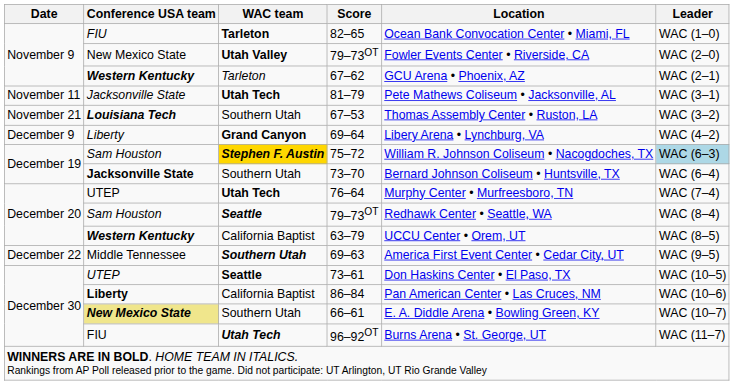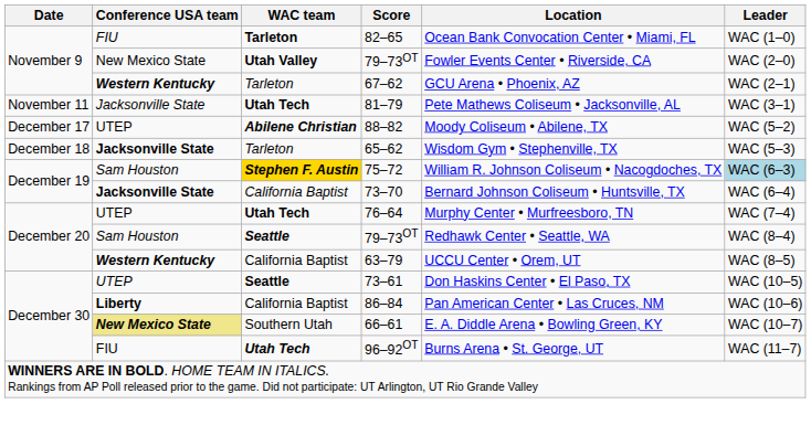 <table class="wikitable">
 <tr>
 <th>Date</th>
 <th>Conference USA team</th>
 <th>WAC team</th>
 <th>Score</th>
 <th>Location</th>
 <th>Leader</th>
 </tr>
 <tr>
 <td rowspan="3">November 9</td>
 <td><em>FIU</em></td>
 <td><strong>Tarleton</strong></td>
 <td>82–65</td>
 <td><a href='#'>Ocean Bank Convocation Center</a> • <a href='#'>Miami, FL</a></td>
 <td>WAC (1–0)</td>
 </tr>
 <tr>
 <td>New Mexico State</td>
 <td><strong>Utah Valley</strong></td>
 <td>79–73<sup>OT</sup></td>
 <td><a href='#'>Fowler Events Center</a> • <a href='#'>Riverside, CA</a></td>
 <td>WAC (2–0)</td>
 </tr>
 <tr>
 <td><strong><em>Western Kentucky</em></strong></td>
 <td><em>Tarleton</em></td>
 <td>67–62</td>
 <td><a href='#'>GCU Arena</a> • <a href='#'>Phoenix, AZ</a></td>
 <td>WAC (2–1)</td>
 </tr>
 <tr>
 <td>November 11</td>
 <td><em>Jacksonville State</em></td>
 <td><strong>Utah Tech</strong></td>
 <td>81–79</td>
 <td><a href='#'>Pete Mathews Coliseum</a> • <a href='#'>Jacksonville, AL</a></td>
 <td>WAC (3–1)</td>
 </tr>
 <tr>
-<td>November 21</td>
-<td><strong><em>Louisiana Tech</em></strong></td>
-<td>Southern Utah</td>
-<td>67–53</td>
-<td><a href='#'>Thomas Assembly Center</a> • <a href='#'>Ruston, LA</a></td>
-<td>WAC (3–2)</td>
+<td>December 17</td>
+<td>UTEP</td>
+<td><strong><em>Abilene Christian</em></strong></td>
+<td>88–82</td>
+<td><a href='#'>Moody Coliseum</a> • <a href='#'>Abilene, TX</a></td>
+<td>WAC (5–2)</td>
 </tr>
 <tr>
-<td>December 9</td>
-<td><em>Liberty</em></td>
-<td><strong>Grand Canyon</strong></td>
-<td>69–64</td>
-<td><a href='#'>Libery Arena</a> • <a href='#'>Lynchburg, VA</a></td>
-<td>WAC (4–2)</td>
+<td>December 18</td>
+<td><strong>Jacksonville State</strong></td>
+<td><em>Tarleton</em></td>
+<td>65–62</td>
+<td><a href='#'>Wisdom Gym</a> • <a href='#'>Stephenville, TX</a></td>
+<td>WAC (5–3)</td>
 </tr>
 <tr>
 <td rowspan="2">December 19</td>
 <td><em>Sam Houston</em></td>
 <td style="background: gold;"><strong><em>Stephen F. Austin</em></strong></td>
 <td>75–72</td>
 <td><a href='#'>William R. Johnson Coliseum</a> • <a href='#'>Nacogdoches, TX</a></td>
 <td style="background: lightblue;">WAC (6–3)</td>
 </tr>
 <tr>
 <td><strong>Jacksonville State</strong></td>
-<td>Southern Utah</td>
+<td><em>California Baptist</em></td>
 <td>73–70</td>
 <td><a href='#'>Bernard Johnson Coliseum</a> • <a href='#'>Huntsville, TX</a></td>
 <td>WAC (6–4)</td>
 </tr>
 <tr>
 <td rowspan="3">December 20</td>
 <td>UTEP</td>
 <td><strong>Utah Tech</strong></td>
 <td>76–64</td>
 <td><a href='#'>Murphy Center</a> • <a href='#'>Murfreesboro, TN</a></td>
 <td>WAC (7–4)</td>
 </tr>
 <tr>
 <td><em>Sam Houston</em></td>
 <td><strong><em>Seattle</em></strong></td>
 <td>79–73<sup>OT</sup></td>
 <td><a href='#'>Redhawk Center</a> • <a href='#'>Seattle, WA</a></td>
 <td>WAC (8–4)</td>
 </tr>
 <tr>
 <td><strong><em>Western Kentucky</em></strong></td>
 <td>California Baptist</td>
 <td>63–79</td>
 <td><a href='#'>UCCU Center</a> • <a href='#'>Orem, UT</a></td>
 <td>WAC (8–5)</td>
-</tr>
-<tr>
-<td>December 22</td>
-<td>Middle Tennessee</td>
-<td><strong><em>Southern Utah</em></strong></td>
-<td>69–63</td>
-<td><a href='#'>America First Event Center</a> • <a href='#'>Cedar City, UT</a></td>
-<td>WAC (9–5)</td>
 </tr>
 <tr>
 <td rowspan="4">December 30</td>
 <td><em>UTEP</em></td>
 <td><strong>Seattle</strong></td>
 <td>73–61</td>
 <td><a href='#'>Don Haskins Center</a> • <a href='#'>El Paso, TX</a></td>
 <td>WAC (10–5)</td>
 </tr>
 <tr>
 <td><strong>Liberty</strong></td>
 <td>California Baptist</td>
 <td>86–84</td>
 <td><a href='#'>Pan American Center</a> • <a href='#'>Las Cruces, NM</a></td>
 <td>WAC (10–6)</td>
 </tr>
 <tr>
 <td style="background: khaki;"><strong><em>New Mexico State</em></strong></td>
 <td>Southern Utah</td>
 <td>66–61</td>
 <td><a href='#'>E. A. Diddle Arena</a> • <a href='#'>Bowling Green, KY</a></td>
 <td>WAC (10–7)</td>
 </tr>
 <tr>
 <td>FIU</td>
 <td><strong><em>Utah Tech</em></strong></td>
 <td>96–92<sup>OT</sup></td>
 <td><a href='#'>Burns Arena</a> • <a href='#'>St. George, UT</a></td>
 <td>WAC (11–7)</td>
 </tr>
 <tr>
 <td colspan="6"><strong>WINNERS ARE IN BOLD</strong>. <em>HOME TEAM IN ITALICS.</em><br><small>Rankings from AP Poll released prior to the game. Did not participate: UT Arlington, UT Rio Grande Valley</small></td>
 </tr>
 </table>
